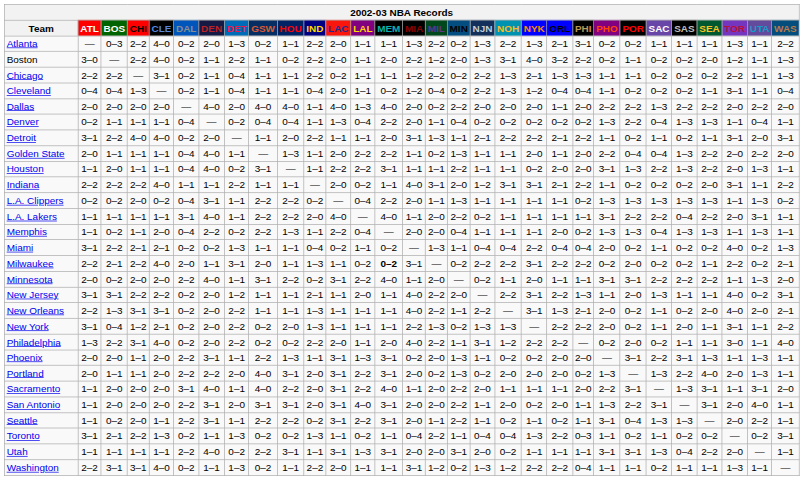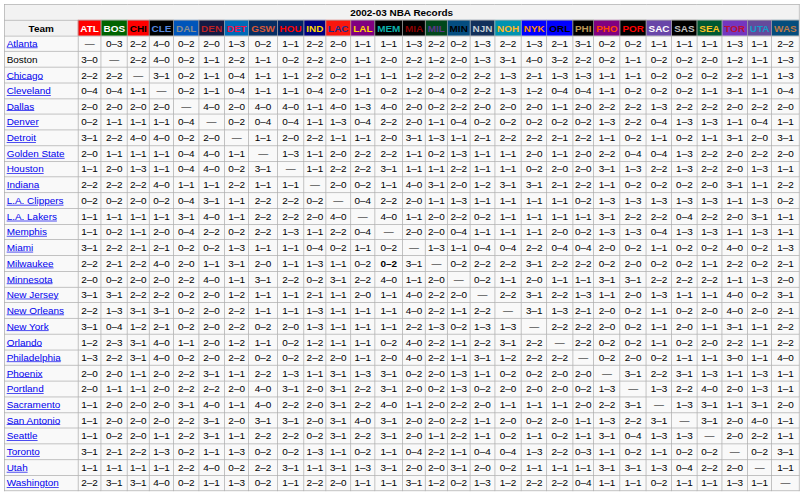 <table class="wikitable" style="font-size:90%; text-align:center;">
 <tr>
 <th colspan=30>2002-03 NBA Records</th>
 </tr>
 <tr>
 <th width=100>Team</th>
 <th style="background:#FF0000;color:#FFFFFF;width=35">ATL</th>
 <th style="background:#006400;color:#FFFFFF;width=35">BOS</th>
 <th style="background:#FF0000;color:#000000;width=35">CHI</th>
 <th style="background:#000000;color:#5787DC;width=35">CLE</th>
 <th style="background:#0055BA;color:#898D8F;width=35">DAL</th>
 <th style="background:#141A44;color:#BC2224;width=35">DEN</th>
 <th style="background:#006BB7;color:#ED164B;width=35">DET</th>
 <th style="background:#072E63;color:#DC5A34;width=35">GSW</th>
 <th style="background:#002366;color:#FF0000;width=35">HOU</th>
 <th style="background:#000080;color:#FFD700;width=35">IND</th>
 <th style="background:#F9160D;color:#1A2E8B;width=35">LAC</th>
 <th style="background:#800080;color:#FFD700;width=35">LAL</th>
 <th style="background:#000000;color:#0CB2AC;width=35">MEM</th>
 <th style="background:#000000;color:#8B0000;width=35">MIA</th>
 <th style="background:#00471B;color:#5C378A;width=35">MIL</th>
 <th style="background:#044D80;color:#000000;width=35">MIN</th>
 <th style="background:#12305B;color:#C4CED4;width=35">NJN</th>
 <th style="background:#0093B1;color:#FDB827;width=35">NOH</th>
 <th style="background:#0000FF;color:#FF8C00;width=35">NYK</th>
 <th style="background:#0000FF;color:#000000;width=35">ORL</th>
 <th style="background:#000000;color:#BB9754;width=35">PHI</th>
 <th style="background:#800080;color:#FF4500;width=35">PHO</th>
 <th style="background:#000000;color:#FF0000;width=35">POR</th>
 <th style="background:#6846A8;color:#FFFFFF;width=35">SAC</th>
 <th style="background:#000000;color:#C0C0C0;width=35">SAS</th>
 <th style="background:#005831;color:#FFC322;width=35">SEA</th>
 <th style="background:#7436BF;color:#BE0F34;width=35">TOR</th>
 <th style="background:#644A9C;color:#149BC7;width=35">UTA</th>
 <th style="background:#044D7D;color:#BC7A44;width=35">WAS</th>
 </tr>
 <tr>
 <td style="text-align:left;"><a href='#'>Atlanta</a></td>
 <td>—</td>
 <td>0–3</td>
 <td>2–2</td>
 <td>4–0</td>
 <td>0–2</td>
 <td>2–0</td>
 <td>1–3</td>
 <td>0–2</td>
 <td>1–1</td>
 <td>2–2</td>
 <td>2–0</td>
 <td>1–1</td>
 <td>1–1</td>
 <td>1–3</td>
 <td>2–2</td>
 <td>0–2</td>
 <td>1–3</td>
 <td>2–2</td>
 <td>1–3</td>
 <td>2–1</td>
 <td>3–1</td>
 <td>0–2</td>
 <td>0–2</td>
 <td>1–1</td>
 <td>1–1</td>
 <td>1–1</td>
 <td>1–3</td>
 <td>1–1</td>
 <td>2–2</td>
 </tr>
 <tr>
 <td style="text-align:left;">Boston</td>
 <td>3–0</td>
 <td>—</td>
 <td>2–2</td>
 <td>4–0</td>
 <td>0–2</td>
 <td>1–1</td>
 <td>2–2</td>
 <td>1–1</td>
 <td>0–2</td>
 <td>2–2</td>
 <td>2–0</td>
 <td>1–1</td>
 <td>2–0</td>
 <td>2–2</td>
 <td>1–2</td>
 <td>2–0</td>
 <td>1–3</td>
 <td>3–1</td>
 <td>4–0</td>
 <td>3–2</td>
 <td>2–2</td>
 <td>0–2</td>
 <td>1–1</td>
 <td>0–2</td>
 <td>0–2</td>
 <td>2–0</td>
 <td>1–2</td>
 <td>1–1</td>
 <td>1–3</td>
 </tr>
 <tr>
 <td style="text-align:left;"><a href='#'>Chicago</a></td>
 <td>2–2</td>
 <td>2–2</td>
 <td>—</td>
 <td>3–1</td>
 <td>0–2</td>
 <td>1–1</td>
 <td>0–4</td>
 <td>1–1</td>
 <td>1–1</td>
 <td>2–2</td>
 <td>0–2</td>
 <td>1–1</td>
 <td>1–1</td>
 <td>1–2</td>
 <td>2–2</td>
 <td>0–2</td>
 <td>2–2</td>
 <td>1–3</td>
 <td>2–1</td>
 <td>1–3</td>
 <td>1–3</td>
 <td>1–1</td>
 <td>1–1</td>
 <td>0–2</td>
 <td>0–2</td>
 <td>0–2</td>
 <td>2–2</td>
 <td>1–1</td>
 <td>1–3</td>
 </tr>
 <tr>
 <td style="text-align:left;"><a href='#'>Cleveland</a></td>
 <td>0–4</td>
 <td>0–4</td>
-<td>1–3</td>
+<td>1–1</td>
 <td>—</td>
 <td>0–2</td>
 <td>1–1</td>
 <td>0–4</td>
 <td>1–1</td>
 <td>1–1</td>
 <td>0–4</td>
 <td>2–0</td>
 <td>1–1</td>
 <td>0–2</td>
 <td>1–2</td>
 <td>0–4</td>
 <td>0–2</td>
 <td>2–2</td>
 <td>1–3</td>
 <td>1–2</td>
 <td>0–4</td>
 <td>0–4</td>
 <td>1–1</td>
 <td>0–2</td>
 <td>0–2</td>
 <td>0–2</td>
 <td>1–1</td>
 <td>3–1</td>
 <td>1–1</td>
 <td>0–4</td>
 </tr>
 <tr>
 <td style="text-align:left;"><a href='#'>Dallas</a></td>
 <td>2–0</td>
 <td>2–0</td>
 <td>2–0</td>
 <td>2–0</td>
 <td>—</td>
 <td>4–0</td>
 <td>2–0</td>
 <td>4–0</td>
 <td>4–0</td>
 <td>1–1</td>
 <td>4–0</td>
 <td>1–3</td>
 <td>4–0</td>
 <td>2–0</td>
 <td>0–2</td>
 <td>2–2</td>
 <td>2–0</td>
 <td>2–0</td>
 <td>2–0</td>
 <td>1–1</td>
 <td>2–0</td>
 <td>2–2</td>
 <td>2–2</td>
 <td>1–3</td>
 <td>2–2</td>
 <td>2–2</td>
 <td>2–0</td>
 <td>2–2</td>
 <td>2–0</td>
 </tr>
 <tr>
 <td style="text-align:left;"><a href='#'>Denver</a></td>
 <td>0–2</td>
 <td>1–1</td>
 <td>1–1</td>
 <td>1–1</td>
 <td>0–4</td>
 <td>—</td>
 <td>0–2</td>
 <td>0–4</td>
 <td>0–4</td>
 <td>1–1</td>
 <td>1–3</td>
 <td>0–4</td>
 <td>2–2</td>
 <td>2–0</td>
 <td>1–1</td>
 <td>0–4</td>
 <td>0–2</td>
 <td>0–2</td>
 <td>0–2</td>
 <td>0–2</td>
 <td>0–2</td>
 <td>1–3</td>
 <td>2–2</td>
 <td>0–4</td>
 <td>1–3</td>
 <td>1–3</td>
 <td>1–1</td>
 <td>0–4</td>
 <td>1–1</td>
 </tr>
 <tr>
 <td style="text-align:left;"><a href='#'>Detroit</a></td>
 <td>3–1</td>
 <td>2–2</td>
 <td>4–0</td>
 <td>4–0</td>
 <td>0–2</td>
 <td>2–0</td>
 <td>—</td>
 <td>1–1</td>
 <td>2–0</td>
 <td>2–2</td>
 <td>1–1</td>
 <td>1–1</td>
 <td>2–0</td>
 <td>3–1</td>
 <td>1–3</td>
 <td>1–1</td>
 <td>2–1</td>
 <td>2–2</td>
 <td>2–2</td>
 <td>2–1</td>
 <td>2–2</td>
 <td>1–1</td>
 <td>0–2</td>
 <td>1–1</td>
 <td>0–2</td>
 <td>1–1</td>
 <td>3–1</td>
 <td>2–0</td>
 <td>3–1</td>
 </tr>
 <tr>
 <td style="text-align:left;"><a href='#'>Golden State</a></td>
 <td>2–0</td>
 <td>1–1</td>
 <td>1–1</td>
 <td>1–1</td>
 <td>0–4</td>
 <td>4–0</td>
 <td>1–1</td>
 <td>—</td>
 <td>1–3</td>
 <td>1–1</td>
 <td>2–0</td>
 <td>2–2</td>
 <td>2–2</td>
 <td>1–1</td>
 <td>0–2</td>
 <td>1–3</td>
 <td>1–1</td>
 <td>1–1</td>
 <td>2–0</td>
 <td>1–1</td>
 <td>2–0</td>
 <td>2–2</td>
 <td>0–4</td>
 <td>0–4</td>
 <td>1–3</td>
 <td>2–2</td>
 <td>2–0</td>
 <td>2–2</td>
 <td>2–0</td>
 </tr>
 <tr>
 <td style="text-align:left;"><a href='#'>Houston</a></td>
 <td>1–1</td>
 <td>2–0</td>
-<td>1–1</td>
+<td>1–3</td>
 <td>1–1</td>
 <td>0–4</td>
 <td>4–0</td>
 <td>0–2</td>
 <td>3–1</td>
 <td>—</td>
 <td>1–1</td>
 <td>2–2</td>
 <td>2–2</td>
 <td>3–1</td>
 <td>1–1</td>
 <td>1–1</td>
 <td>2–2</td>
 <td>1–1</td>
 <td>1–1</td>
 <td>0–2</td>
 <td>2–0</td>
 <td>2–0</td>
 <td>3–1</td>
 <td>1–3</td>
 <td>2–2</td>
 <td>1–3</td>
 <td>2–2</td>
 <td>2–0</td>
 <td>1–3</td>
 <td>1–1</td>
 </tr>
 <tr>
 <td style="text-align:left;"><a href='#'>Indiana</a></td>
 <td>2–2</td>
 <td>2–2</td>
 <td>2–2</td>
 <td>4–0</td>
 <td>1–1</td>
 <td>1–1</td>
 <td>2–2</td>
 <td>1–1</td>
 <td>1–1</td>
 <td>—</td>
 <td>2–0</td>
 <td>0–2</td>
 <td>1–1</td>
 <td>4–0</td>
 <td>3–1</td>
 <td>2–0</td>
 <td>1–2</td>
 <td>3–1</td>
 <td>3–1</td>
 <td>2–1</td>
 <td>2–2</td>
 <td>1–1</td>
 <td>0–2</td>
 <td>0–2</td>
 <td>0–2</td>
 <td>2–0</td>
 <td>3–1</td>
 <td>1–1</td>
 <td>2–2</td>
 </tr>
 <tr>
 <td style="text-align:left;"><a href='#'>L.A. Clippers</a></td>
 <td>0–2</td>
 <td>0–2</td>
 <td>2–0</td>
 <td>0–2</td>
 <td>0–4</td>
 <td>3–1</td>
 <td>1–1</td>
 <td>2–2</td>
 <td>2–2</td>
 <td>0–2</td>
 <td>—</td>
 <td>0–4</td>
 <td>2–2</td>
 <td>2–0</td>
 <td>1–1</td>
 <td>1–3</td>
 <td>1–1</td>
 <td>1–1</td>
 <td>1–1</td>
 <td>1–1</td>
 <td>0–2</td>
 <td>1–3</td>
 <td>1–3</td>
 <td>1–3</td>
 <td>1–3</td>
 <td>1–3</td>
 <td>1–1</td>
 <td>1–3</td>
 <td>0–2</td>
 </tr>
 <tr>
 <td style="text-align:left;"><a href='#'>L.A. Lakers</a></td>
 <td>1–1</td>
 <td>1–1</td>
 <td>1–1</td>
 <td>1–1</td>
 <td>3–1</td>
 <td>4–0</td>
 <td>1–1</td>
 <td>2–2</td>
 <td>2–2</td>
 <td>2–0</td>
 <td>4–0</td>
 <td>—</td>
 <td>4–0</td>
 <td>1–1</td>
 <td>2–0</td>
 <td>2–2</td>
 <td>0–2</td>
 <td>1–1</td>
 <td>1–1</td>
 <td>1–1</td>
 <td>1–1</td>
 <td>3–1</td>
 <td>2–2</td>
 <td>2–2</td>
 <td>0–4</td>
 <td>2–2</td>
 <td>2–0</td>
 <td>3–1</td>
 <td>1–1</td>
 </tr>
 <tr>
 <td style="text-align:left;"><a href='#'>Memphis</a></td>
 <td>1–1</td>
 <td>0–2</td>
 <td>1–1</td>
 <td>2–0</td>
 <td>0–4</td>
 <td>2–2</td>
 <td>0–2</td>
 <td>2–2</td>
 <td>1–3</td>
 <td>1–1</td>
 <td>2–2</td>
 <td>0–4</td>
 <td>—</td>
 <td>2–0</td>
 <td>2–0</td>
 <td>0–4</td>
 <td>1–1</td>
 <td>1–1</td>
 <td>1–1</td>
 <td>2–0</td>
 <td>0–2</td>
 <td>1–3</td>
 <td>1–3</td>
 <td>0–4</td>
 <td>1–3</td>
 <td>1–3</td>
 <td>1–1</td>
 <td>1–3</td>
 <td>1–1</td>
 </tr>
 <tr>
 <td style="text-align:left;"><a href='#'>Miami</a></td>
 <td>3–1</td>
 <td>2–2</td>
 <td>2–1</td>
 <td>2–1</td>
 <td>0–2</td>
 <td>0–2</td>
 <td>1–3</td>
 <td>1–1</td>
 <td>1–1</td>
 <td>0–4</td>
 <td>0–2</td>
 <td>1–1</td>
 <td>0–2</td>
 <td>—</td>
 <td>1–3</td>
 <td>1–1</td>
 <td>0–4</td>
 <td>0–4</td>
 <td>2–2</td>
 <td>0–4</td>
 <td>0–4</td>
 <td>2–0</td>
 <td>0–2</td>
 <td>1–1</td>
 <td>0–2</td>
 <td>0–2</td>
 <td>4–0</td>
 <td>0–2</td>
 <td>1–3</td>
 </tr>
 <tr>
 <td style="text-align:left;"><a href='#'>Milwaukee</a></td>
 <td>2–2</td>
 <td>2–1</td>
 <td>2–2</td>
 <td>4–0</td>
 <td>2–0</td>
 <td>1–1</td>
 <td>3–1</td>
 <td>2–0</td>
 <td>1–1</td>
 <td>1–3</td>
 <td>1–1</td>
 <td>0–2</td>
 <td><strong>0–2</strong></td>
 <td>3–1</td>
 <td>—</td>
 <td>0–2</td>
 <td>2–2</td>
 <td>2–2</td>
 <td>3–1</td>
 <td>2–2</td>
 <td>2–2</td>
 <td>0–2</td>
 <td>2–0</td>
 <td>0–2</td>
 <td>0–2</td>
 <td>1–1</td>
 <td>2–2</td>
 <td>0–2</td>
 <td>2–1</td>
 </tr>
 <tr>
 <td style="text-align:left;"><a href='#'>Minnesota</a></td>
 <td>2–0</td>
 <td>0–2</td>
 <td>2–0</td>
 <td>2–0</td>
 <td>2–2</td>
 <td>4–0</td>
 <td>1–1</td>
 <td>3–1</td>
 <td>2–2</td>
 <td>0–2</td>
 <td>3–1</td>
 <td>2–2</td>
 <td>4–0</td>
 <td>1–1</td>
 <td>2–0</td>
 <td>—</td>
 <td>0–2</td>
 <td>1–1</td>
 <td>2–0</td>
 <td>1–1</td>
 <td>1–1</td>
 <td>3–1</td>
 <td>3–1</td>
 <td>2–2</td>
 <td>2–2</td>
 <td>2–2</td>
 <td>1–1</td>
 <td>1–3</td>
 <td>2–0</td>
 </tr>
 <tr>
 <td style="text-align:left;"><a href='#'>New Jersey</a></td>
 <td>3–1</td>
 <td>3–1</td>
 <td>2–2</td>
 <td>2–2</td>
 <td>0–2</td>
 <td>2–0</td>
 <td>1–2</td>
 <td>1–1</td>
 <td>1–1</td>
 <td>2–1</td>
 <td>1–1</td>
 <td>2–0</td>
 <td>1–1</td>
 <td>4–0</td>
 <td>2–2</td>
 <td>2–0</td>
 <td>—</td>
 <td>2–2</td>
 <td>3–1</td>
 <td>2–2</td>
 <td>1–3</td>
 <td>1–1</td>
 <td>2–0</td>
 <td>1–3</td>
 <td>1–1</td>
 <td>1–1</td>
 <td>4–0</td>
 <td>0–2</td>
 <td>3–1</td>
 </tr>
 <tr>
 <td style="text-align:left;"><a href='#'>New Orleans</a></td>
 <td>2–2</td>
 <td>1–3</td>
 <td>3–1</td>
 <td>3–1</td>
 <td>0–2</td>
 <td>2–0</td>
 <td>2–2</td>
 <td>1–1</td>
 <td>1–1</td>
 <td>1–3</td>
 <td>1–1</td>
 <td>1–1</td>
 <td>1–1</td>
 <td>4–0</td>
 <td>2–2</td>
 <td>1–1</td>
 <td>2–2</td>
 <td>—</td>
 <td>3–1</td>
 <td>1–3</td>
 <td>2–1</td>
 <td>2–0</td>
 <td>0–2</td>
 <td>1–1</td>
 <td>0–2</td>
 <td>2–0</td>
 <td>4–0</td>
 <td>2–0</td>
 <td>2–1</td>
 </tr>
 <tr>
 <td style="text-align:left;"><a href='#'>New York</a></td>
 <td>3–1</td>
 <td>0–4</td>
 <td>1–2</td>
 <td>2–1</td>
 <td>0–2</td>
 <td>2–0</td>
 <td>2–2</td>
 <td>0–2</td>
 <td>2–0</td>
 <td>1–3</td>
 <td>1–1</td>
 <td>1–1</td>
 <td>1–1</td>
 <td>2–2</td>
 <td>1–3</td>
 <td>0–2</td>
 <td>1–3</td>
 <td>1–3</td>
 <td>—</td>
 <td>2–2</td>
 <td>2–2</td>
 <td>2–0</td>
 <td>0–2</td>
 <td>1–1</td>
 <td>2–0</td>
 <td>1–1</td>
 <td>3–1</td>
 <td>1–1</td>
 <td>2–2</td>
 </tr>
 <tr>
+<td style="text-align:left;"><a href='#'>Orlando</a></td>
+<td>1–2</td>
+<td>2–3</td>
+<td>3–1</td>
+<td>4–0</td>
+<td>1–1</td>
+<td>2–0</td>
+<td>1–2</td>
+<td>1–1</td>
+<td>0–2</td>
+<td>1–2</td>
+<td>1–1</td>
+<td>1–1</td>
+<td>0–2</td>
+<td>4–0</td>
+<td>2–2</td>
+<td>1–1</td>
+<td>2–2</td>
+<td>3–1</td>
+<td>2–2</td>
+<td>—</td>
+<td>2–2</td>
+<td>0–2</td>
+<td>0–2</td>
+<td>1–1</td>
+<td>0–2</td>
+<td>2–0</td>
+<td>2–2</td>
+<td>1–1</td>
+<td>2–2</td>
+</tr>
+<tr>
 <td style="text-align:left;"><a href='#'>Philadelphia</a></td>
 <td>1–3</td>
 <td>2–2</td>
 <td>3–1</td>
 <td>4–0</td>
 <td>0–2</td>
 <td>2–0</td>
 <td>2–2</td>
 <td>0–2</td>
 <td>0–2</td>
 <td>2–2</td>
 <td>2–0</td>
 <td>1–1</td>
 <td>2–0</td>
 <td>4–0</td>
 <td>2–2</td>
 <td>1–1</td>
 <td>3–1</td>
 <td>1–2</td>
 <td>2–2</td>
 <td>2–2</td>
 <td>—</td>
 <td>0–2</td>
 <td>2–0</td>
 <td>0–2</td>
 <td>1–1</td>
 <td>1–1</td>
 <td>3–0</td>
 <td>1–1</td>
 <td>4–0</td>
 </tr>
 <tr>
 <td style="text-align:left;"><a href='#'>Phoenix</a></td>
 <td>2–0</td>
 <td>2–0</td>
 <td>1–1</td>
 <td>2–0</td>
 <td>2–2</td>
 <td>3–1</td>
 <td>1–1</td>
 <td>2–2</td>
 <td>1–3</td>
 <td>1–1</td>
 <td>3–1</td>
 <td>1–3</td>
 <td>3–1</td>
 <td>0–2</td>
 <td>2–0</td>
 <td>1–3</td>
 <td>1–1</td>
 <td>0–2</td>
 <td>0–2</td>
 <td>2–0</td>
 <td>2–0</td>
 <td>—</td>
 <td>3–1</td>
 <td>2–2</td>
 <td>3–1</td>
 <td>1–3</td>
 <td>1–1</td>
 <td>1–3</td>
 <td>1–1</td>
 </tr>
 <tr>
 <td style="text-align:left;"><a href='#'>Portland</a></td>
 <td>2–0</td>
 <td>1–1</td>
 <td>1–1</td>
 <td>2–0</td>
 <td>2–2</td>
 <td>2–2</td>
 <td>2–0</td>
 <td>4–0</td>
 <td>3–1</td>
 <td>2–0</td>
 <td>3–1</td>
 <td>2–2</td>
 <td>3–1</td>
 <td>2–0</td>
 <td>0–2</td>
 <td>1–3</td>
 <td>0–2</td>
 <td>2–0</td>
 <td>2–0</td>
 <td>2–0</td>
 <td>0–2</td>
 <td>1–3</td>
 <td>—</td>
 <td>1–3</td>
 <td>2–2</td>
 <td>4–0</td>
 <td>2–0</td>
 <td>1–3</td>
 <td>1–1</td>
 </tr>
 <tr>
 <td style="text-align:left;"><a href='#'>Sacramento</a></td>
 <td>1–1</td>
 <td>2–0</td>
 <td>2–0</td>
 <td>2–0</td>
 <td>3–1</td>
 <td>4–0</td>
 <td>1–1</td>
 <td>4–0</td>
 <td>2–2</td>
 <td>2–0</td>
 <td>3–1</td>
 <td>2–2</td>
 <td>4–0</td>
 <td>1–1</td>
 <td>2–0</td>
 <td>2–2</td>
 <td>2–0</td>
 <td>1–1</td>
 <td>1–1</td>
 <td>1–1</td>
 <td>2–0</td>
 <td>2–2</td>
 <td>3–1</td>
 <td>—</td>
 <td>1–3</td>
 <td>3–1</td>
 <td>1–1</td>
 <td>3–1</td>
 <td>2–0</td>
 </tr>
 <tr>
 <td style="text-align:left;"><a href='#'>San Antonio</a></td>
 <td>1–1</td>
 <td>2–0</td>
 <td>2–0</td>
 <td>2–0</td>
 <td>2–2</td>
 <td>3–1</td>
 <td>2–0</td>
 <td>3–1</td>
 <td>3–1</td>
 <td>2–0</td>
 <td>3–1</td>
 <td>4–0</td>
 <td>3–1</td>
 <td>2–0</td>
 <td>2–0</td>
 <td>2–2</td>
 <td>1–1</td>
 <td>2–0</td>
 <td>0–2</td>
 <td>2–0</td>
 <td>1–1</td>
 <td>1–3</td>
 <td>2–2</td>
 <td>3–1</td>
 <td>—</td>
 <td>3–1</td>
 <td>2–0</td>
 <td>4–0</td>
 <td>1–1</td>
 </tr>
 <tr>
 <td style="text-align:left;"><a href='#'>Seattle</a></td>
 <td>1–1</td>
 <td>0–2</td>
 <td>2–0</td>
 <td>1–1</td>
 <td>2–2</td>
 <td>3–1</td>
 <td>1–1</td>
 <td>2–2</td>
 <td>2–2</td>
 <td>0–2</td>
 <td>3–1</td>
 <td>2–2</td>
 <td>3–1</td>
 <td>2–0</td>
 <td>1–1</td>
 <td>2–2</td>
 <td>1–1</td>
 <td>0–2</td>
 <td>1–1</td>
 <td>0–2</td>
 <td>1–1</td>
 <td>3–1</td>
 <td>0–4</td>
 <td>1–3</td>
 <td>1–3</td>
 <td>—</td>
 <td>2–0</td>
 <td>2–2</td>
 <td>1–1</td>
 </tr>
 <tr>
 <td style="text-align:left;"><a href='#'>Toronto</a></td>
 <td>3–1</td>
 <td>2–1</td>
 <td>2–2</td>
 <td>1–3</td>
 <td>0–2</td>
 <td>1–1</td>
 <td>1–3</td>
 <td>0–2</td>
 <td>0–2</td>
 <td>1–3</td>
 <td>1–1</td>
 <td>0–2</td>
 <td>1–1</td>
 <td>0–4</td>
 <td>2–2</td>
 <td>1–1</td>
 <td>0–4</td>
 <td>0–4</td>
 <td>1–3</td>
 <td>2–2</td>
 <td>0–3</td>
 <td>1–1</td>
 <td>0–2</td>
 <td>1–1</td>
 <td>0–2</td>
 <td>0–2</td>
 <td>—</td>
 <td>0–2</td>
 <td>3–1</td>
 </tr>
 <tr>
 <td style="text-align:left;"><a href='#'>Utah</a></td>
 <td>1–1</td>
 <td>1–1</td>
 <td>1–1</td>
 <td>1–1</td>
 <td>2–2</td>
 <td>4–0</td>
 <td>0–2</td>
 <td>2–2</td>
 <td>3–1</td>
 <td>1–1</td>
 <td>3–1</td>
 <td>1–3</td>
 <td>3–1</td>
 <td>2–0</td>
 <td>2–0</td>
 <td>3–1</td>
 <td>2–0</td>
 <td>0–2</td>
 <td>1–1</td>
 <td>1–1</td>
 <td>1–1</td>
 <td>3–1</td>
 <td>3–1</td>
 <td>1–3</td>
 <td>0–4</td>
 <td>2–2</td>
 <td>2–0</td>
 <td>—</td>
 <td>1–1</td>
 </tr>
 <tr>
 <td style="text-align:left;"><a href='#'>Washington</a></td>
 <td>2–2</td>
 <td>3–1</td>
 <td>3–1</td>
 <td>4–0</td>
 <td>0–2</td>
 <td>1–1</td>
 <td>1–3</td>
 <td>0–2</td>
 <td>1–1</td>
 <td>2–2</td>
 <td>2–0</td>
 <td>1–1</td>
 <td>1–1</td>
 <td>3–1</td>
 <td>1–2</td>
 <td>0–2</td>
 <td>1–3</td>
 <td>1–2</td>
 <td>2–2</td>
 <td>2–2</td>
 <td>0–4</td>
 <td>1–1</td>
 <td>1–1</td>
 <td>0–2</td>
 <td>1–1</td>
 <td>1–1</td>
 <td>1–3</td>
 <td>1–1</td>
 <td>—</td>
 </tr>
 </table>
